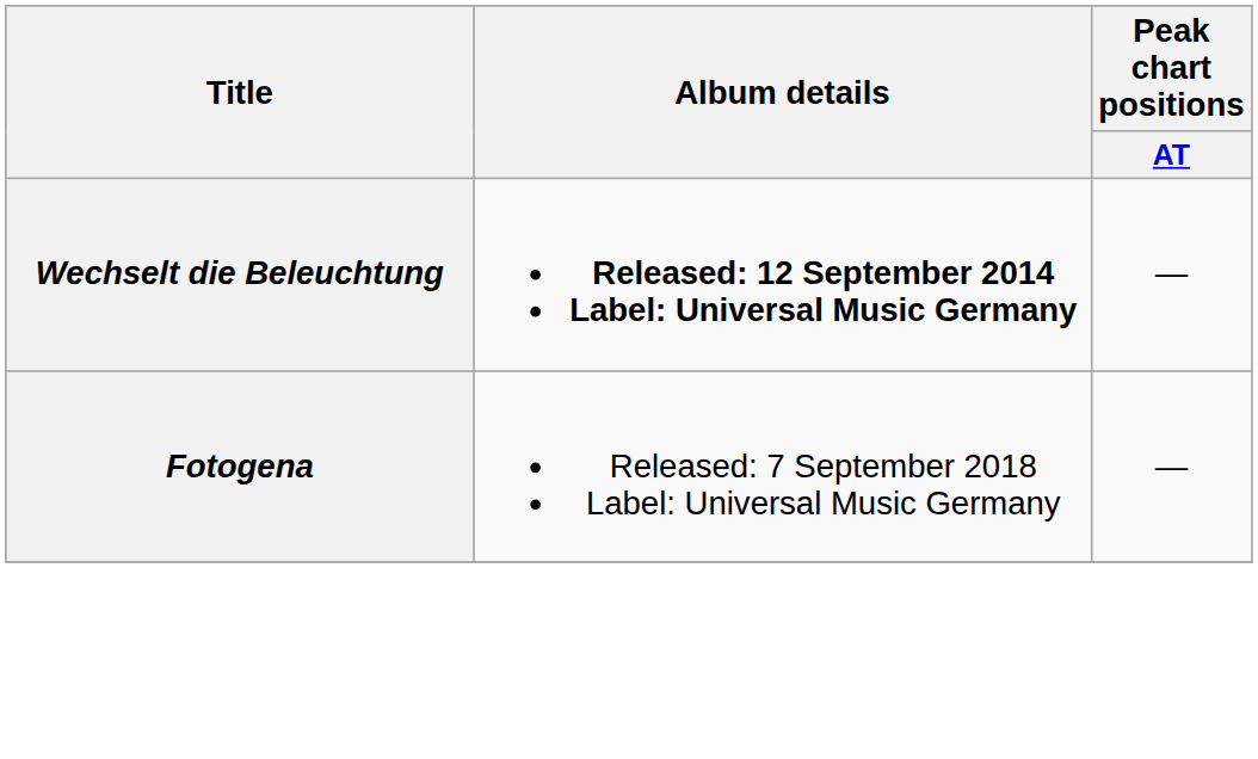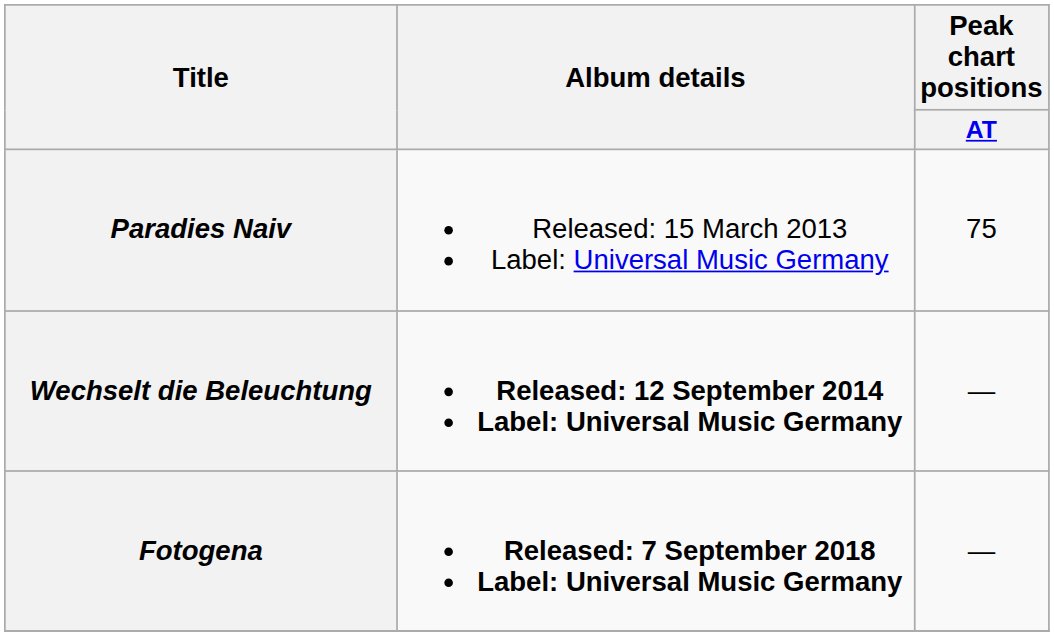 <table class="wikitable plainrowheaders" style="text-align:center;">
 <tr>
 <th scope="col" rowspan="2" style="width: 15em;">Title</th>
 <th scope="col" rowspan="2" style="width: 20em;">Album details</th>
 <th scope="col">Peak chart positions</th>
 </tr>
 <tr>
 <th scope="col" style="width:2.2em; font-size:90%;"><a href='#'>AT</a><br></th>
 </tr>
 <tr>
+<th scope="row"><em>Paradies Naiv</em></th>
+<td><br><ul><li>Released: 15 March 2013</li><li>Label: <a href='#'>Universal Music Germany</a></li></ul></td>
+<td>75</td>
+</tr>
+<tr>
 <th scope="row"><em>Wechselt die Beleuchtung</em></th>
 <td><strong><br><ul><li>Released: 12 September 2014</li><li>Label: Universal Music Germany</li></ul></strong></td>
 <td>—</td>
 </tr>
 <tr>
 <th scope="row"><em>Fotogena</em></th>
-<td><br><ul><li>Released: 7 September 2018</li><li>Label: Universal Music Germany</li></ul></td>
+<td><strong><br><ul><li>Released: 7 September 2018</li><li>Label: Universal Music Germany</li></ul></strong></td>
 <td>—</td>
 </tr>
 <tr>
 </tr>
 </table>
